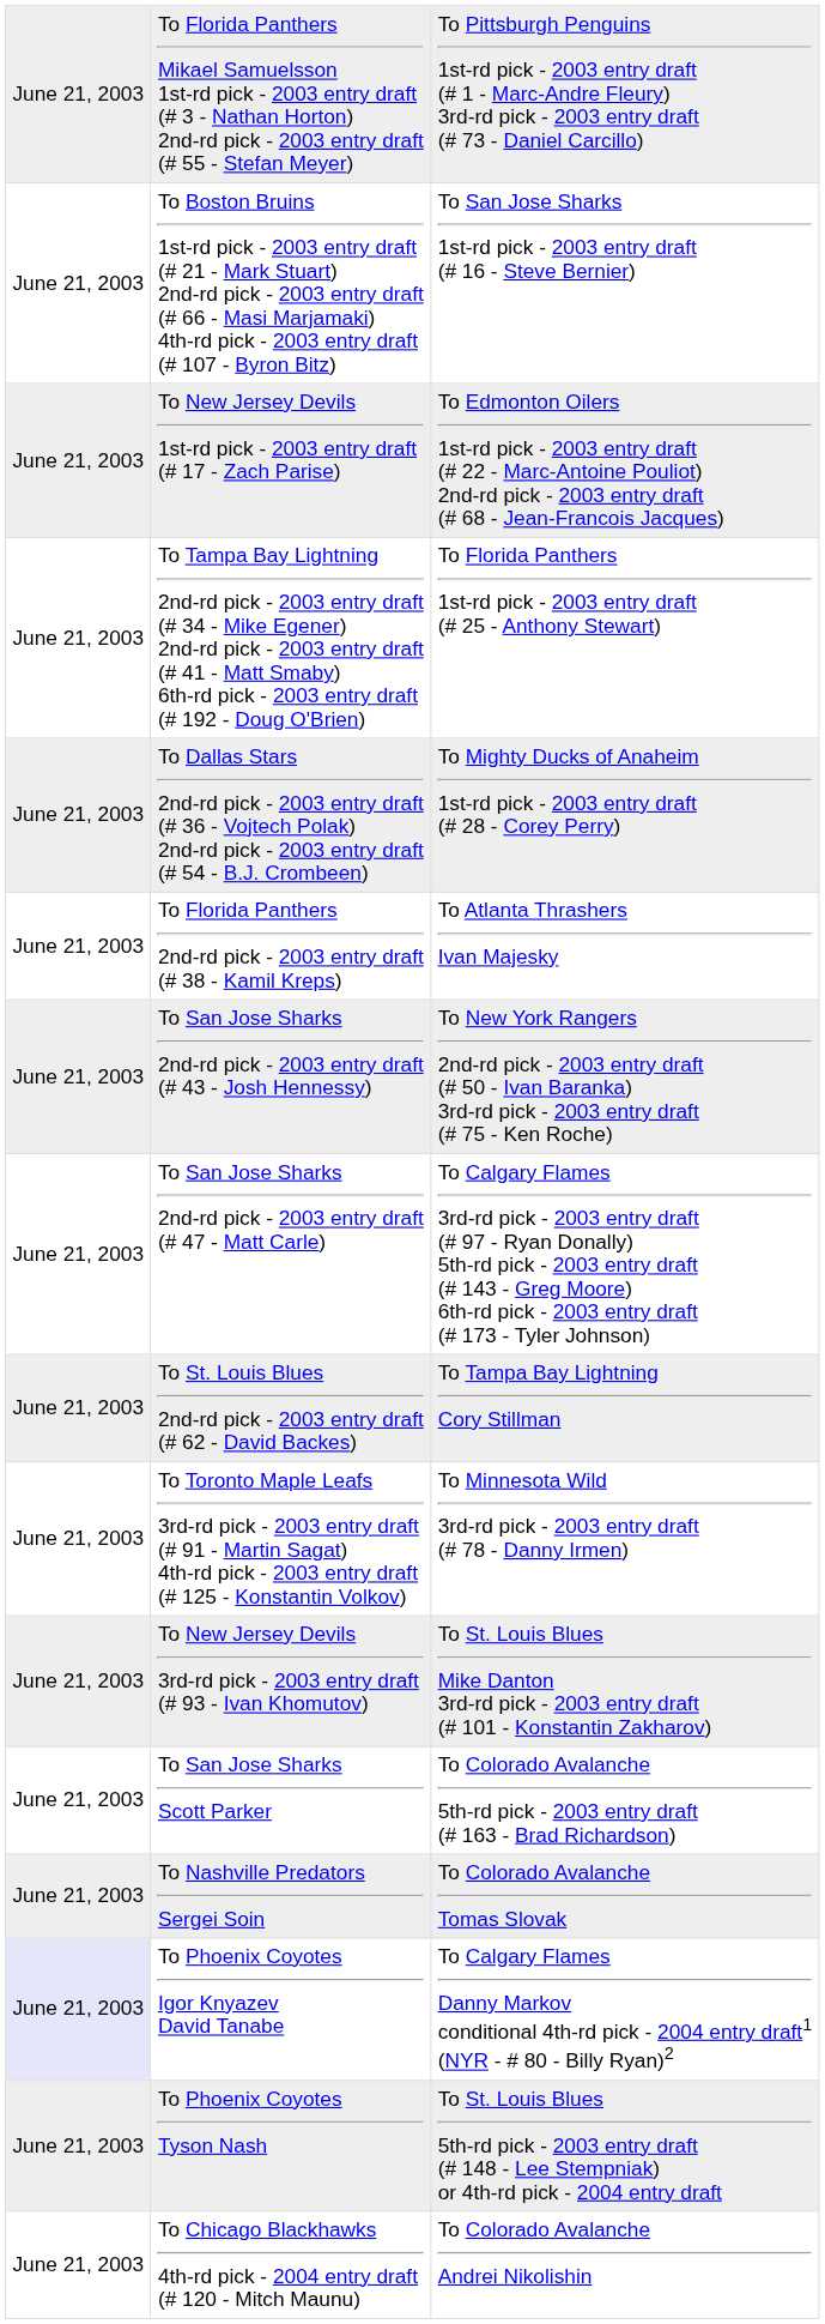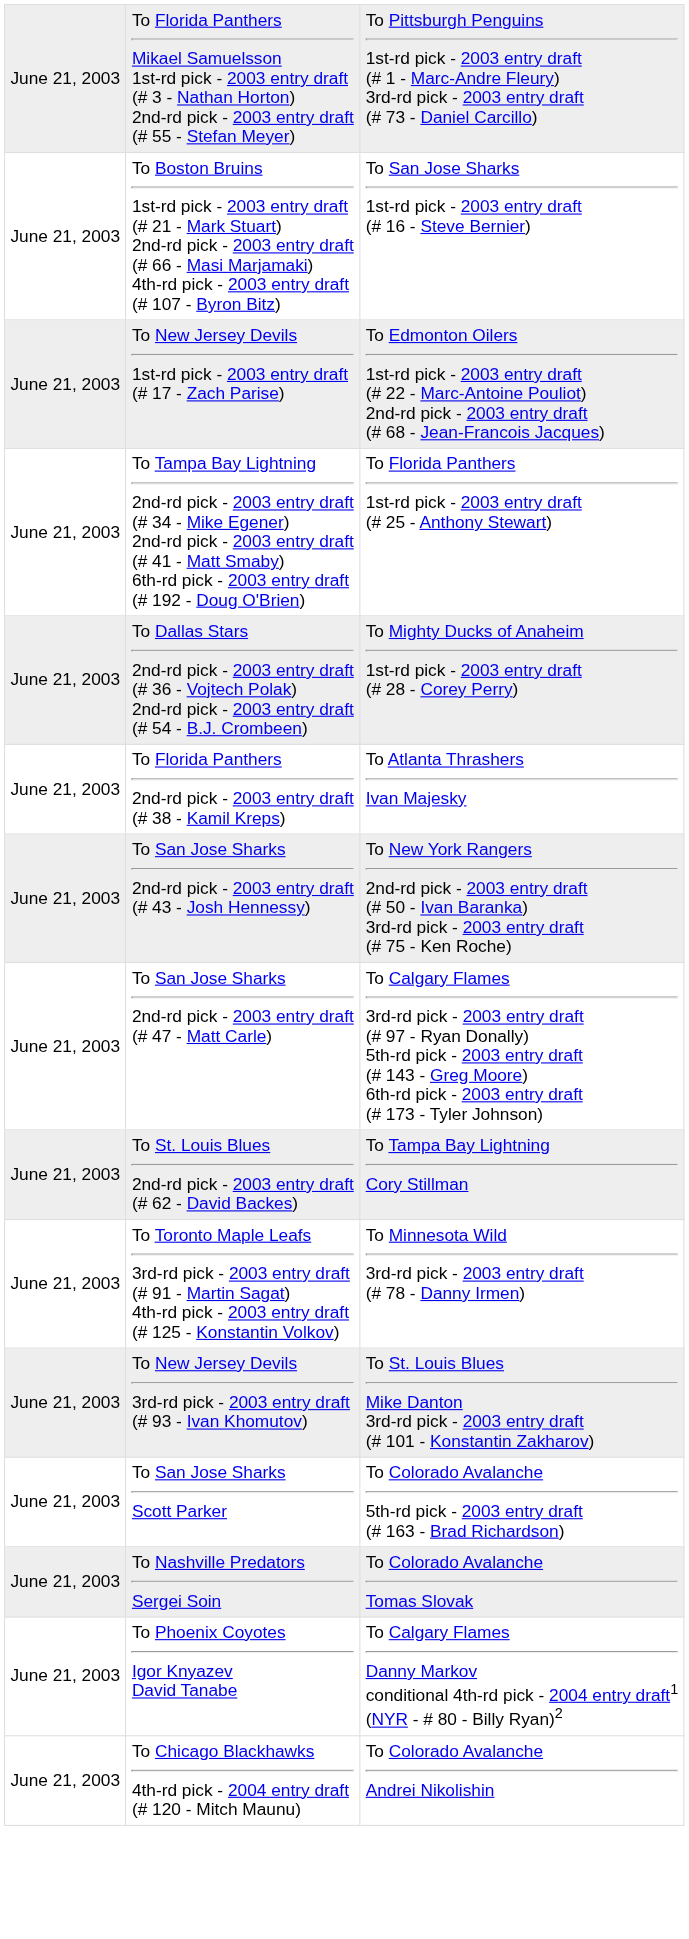 <table border=1 style="border-collapse:collapse" bordercolor="#DFDFDF"  cellpadding="5">
 <tr bgcolor="#eeeeee">
 <td>June 21, 2003</td>
 <td valign="top">To <a href='#'>Florida Panthers</a><hr><a href='#'>Mikael Samuelsson</a><br>1st-rd pick - <a href='#'>2003 entry draft</a><br>(# 3 - <a href='#'>Nathan Horton</a>)<br>2nd-rd pick - <a href='#'>2003 entry draft</a><br>(# 55 - <a href='#'>Stefan Meyer</a>)</td>
 <td valign="top">To <a href='#'>Pittsburgh Penguins</a><hr>1st-rd pick - <a href='#'>2003 entry draft</a><br>(# 1 - <a href='#'>Marc-Andre Fleury</a>)<br>3rd-rd pick - <a href='#'>2003 entry draft</a><br>(# 73 - <a href='#'>Daniel Carcillo</a>)</td>
 </tr>
 <tr>
 <td>June 21, 2003</td>
 <td valign="top">To <a href='#'>Boston Bruins</a><hr>1st-rd pick - <a href='#'>2003 entry draft</a><br>(# 21 -  <a href='#'>Mark Stuart</a>)<br>2nd-rd pick - <a href='#'>2003 entry draft</a><br>(# 66 - <a href='#'>Masi Marjamaki</a>)<br>4th-rd pick - <a href='#'>2003 entry draft</a><br>(# 107 - <a href='#'>Byron Bitz</a>)</td>
 <td valign="top">To <a href='#'>San Jose Sharks</a><hr>1st-rd pick - <a href='#'>2003 entry draft</a><br>(# 16 -  <a href='#'>Steve Bernier</a>)</td>
 </tr>
 <tr bgcolor="#eeeeee">
 <td>June 21, 2003</td>
 <td valign="top">To <a href='#'>New Jersey Devils</a><hr>1st-rd pick - <a href='#'>2003 entry draft</a><br>(# 17 - <a href='#'>Zach Parise</a>)</td>
 <td valign="top">To <a href='#'>Edmonton Oilers</a><hr>1st-rd pick - <a href='#'>2003 entry draft</a><br>(# 22 - <a href='#'>Marc-Antoine Pouliot</a>)<br>2nd-rd pick - <a href='#'>2003 entry draft</a><br>(# 68 - <a href='#'>Jean-Francois Jacques</a>)</td>
 </tr>
 <tr>
 <td>June 21, 2003</td>
 <td valign="top">To <a href='#'>Tampa Bay Lightning</a><hr>2nd-rd pick - <a href='#'>2003 entry draft</a><br>(# 34 - <a href='#'>Mike Egener</a>)<br>2nd-rd pick - <a href='#'>2003 entry draft</a><br>(# 41 - <a href='#'>Matt Smaby</a>)<br>6th-rd pick - <a href='#'>2003 entry draft</a><br>(# 192 - <a href='#'>Doug O'Brien</a>)</td>
 <td valign="top">To <a href='#'>Florida Panthers</a><hr>1st-rd pick - <a href='#'>2003 entry draft</a><br>(# 25 - <a href='#'>Anthony Stewart</a>)</td>
 </tr>
 <tr bgcolor="#eeeeee">
 <td>June 21, 2003</td>
 <td valign="top">To <a href='#'>Dallas Stars</a><hr>2nd-rd pick - <a href='#'>2003 entry draft</a><br>(# 36 - <a href='#'>Vojtech Polak</a>)<br>2nd-rd pick - <a href='#'>2003 entry draft</a><br>(# 54 - <a href='#'>B.J. Crombeen</a>)</td>
 <td valign="top">To <a href='#'>Mighty Ducks of Anaheim</a><hr>1st-rd pick - <a href='#'>2003 entry draft</a><br>(# 28 - <a href='#'>Corey Perry</a>)</td>
 </tr>
 <tr>
 <td>June 21, 2003</td>
 <td valign="top">To <a href='#'>Florida Panthers</a><hr>2nd-rd pick - <a href='#'>2003 entry draft</a><br>(# 38 - <a href='#'>Kamil Kreps</a>)</td>
 <td valign="top">To <a href='#'>Atlanta Thrashers</a><hr><a href='#'>Ivan Majesky</a></td>
 </tr>
 <tr bgcolor="#eeeeee">
 <td>June 21, 2003</td>
 <td valign="top">To <a href='#'>San Jose Sharks</a><hr>2nd-rd pick - <a href='#'>2003 entry draft</a><br>(# 43 - <a href='#'>Josh Hennessy</a>)</td>
 <td valign="top">To <a href='#'>New York Rangers</a><hr>2nd-rd pick - <a href='#'>2003 entry draft</a><br>(# 50 - <a href='#'>Ivan Baranka</a>)<br>3rd-rd pick - <a href='#'>2003 entry draft</a><br>(# 75 - Ken Roche)</td>
 </tr>
 <tr>
 <td>June 21, 2003</td>
 <td valign="top">To <a href='#'>San Jose Sharks</a><hr>2nd-rd pick - <a href='#'>2003 entry draft</a><br>(# 47 - <a href='#'>Matt Carle</a>)</td>
 <td valign="top">To <a href='#'>Calgary Flames</a><hr>3rd-rd pick - <a href='#'>2003 entry draft</a><br>(# 97 - Ryan Donally)<br>5th-rd pick - <a href='#'>2003 entry draft</a><br>(# 143 - <a href='#'>Greg Moore</a>)<br>6th-rd pick - <a href='#'>2003 entry draft</a><br>(# 173 - Tyler Johnson)</td>
 </tr>
 <tr bgcolor="#eeeeee">
 <td>June 21, 2003</td>
 <td valign="top">To <a href='#'>St. Louis Blues</a><hr>2nd-rd pick - <a href='#'>2003 entry draft</a><br>(# 62 - <a href='#'>David Backes</a>)</td>
 <td valign="top">To <a href='#'>Tampa Bay Lightning</a><hr><a href='#'>Cory Stillman</a></td>
 </tr>
 <tr>
 <td>June 21, 2003</td>
 <td valign="top">To <a href='#'>Toronto Maple Leafs</a><hr>3rd-rd pick - <a href='#'>2003 entry draft</a><br>(# 91 - <a href='#'>Martin Sagat</a>)<br>4th-rd pick - <a href='#'>2003 entry draft</a><br>(# 125 - <a href='#'>Konstantin Volkov</a>)</td>
 <td valign="top">To <a href='#'>Minnesota Wild</a><hr>3rd-rd pick - <a href='#'>2003 entry draft</a><br>(# 78 - <a href='#'>Danny Irmen</a>)</td>
 </tr>
 <tr bgcolor="#eeeeee">
 <td>June 21, 2003</td>
 <td valign="top">To <a href='#'>New Jersey Devils</a><hr>3rd-rd pick - <a href='#'>2003 entry draft</a><br>(# 93 - <a href='#'>Ivan Khomutov</a>)</td>
 <td valign="top">To <a href='#'>St. Louis Blues</a><hr><a href='#'>Mike Danton</a><br>3rd-rd pick - <a href='#'>2003 entry draft</a><br>(# 101 - <a href='#'>Konstantin Zakharov</a>)</td>
 </tr>
 <tr>
 <td>June 21, 2003</td>
 <td valign="top">To <a href='#'>San Jose Sharks</a><hr><a href='#'>Scott Parker</a></td>
 <td valign="top">To <a href='#'>Colorado Avalanche</a><hr>5th-rd pick - <a href='#'>2003 entry draft</a><br>(# 163 - <a href='#'>Brad Richardson</a>)</td>
 </tr>
 <tr bgcolor="#eeeeee">
 <td>June 21, 2003</td>
 <td valign="top">To <a href='#'>Nashville Predators</a><hr><a href='#'>Sergei Soin</a></td>
 <td valign="top">To <a href='#'>Colorado Avalanche</a><hr><a href='#'>Tomas Slovak</a></td>
 </tr>
 <tr>
-<td style="background: lavender;">June 21, 2003</td>
+<td>June 21, 2003</td>
 <td valign="top">To <a href='#'>Phoenix Coyotes</a><hr><a href='#'>Igor Knyazev</a><br><a href='#'>David Tanabe</a></td>
 <td valign="top">To <a href='#'>Calgary Flames</a><hr><a href='#'>Danny Markov</a><br>conditional 4th-rd pick - <a href='#'>2004 entry draft</a><sup>1</sup><br>(<a href='#'>NYR</a> - # 80 - Billy Ryan)<sup>2</sup></td>
-</tr>
-<tr bgcolor="#eeeeee">
-<td>June 21, 2003</td>
-<td valign="top">To <a href='#'>Phoenix Coyotes</a><hr><a href='#'>Tyson Nash</a></td>
-<td valign="top">To <a href='#'>St. Louis Blues</a><hr>5th-rd pick - <a href='#'>2003 entry draft</a><br>(# 148 - <a href='#'>Lee Stempniak</a>)<br>or 4th-rd pick - <a href='#'>2004 entry draft</a></td>
 </tr>
 <tr>
 <td>June 21, 2003</td>
 <td valign="top">To <a href='#'>Chicago Blackhawks</a><hr>4th-rd pick - <a href='#'>2004 entry draft</a><br>(# 120 - Mitch Maunu)</td>
 <td valign="top">To <a href='#'>Colorado Avalanche</a><hr><a href='#'>Andrei Nikolishin</a></td>
 </tr>
 </table>
